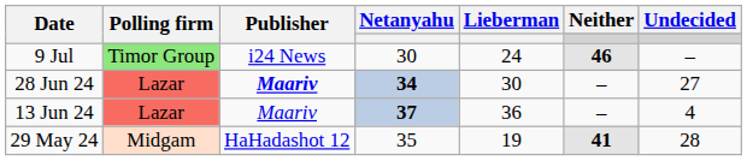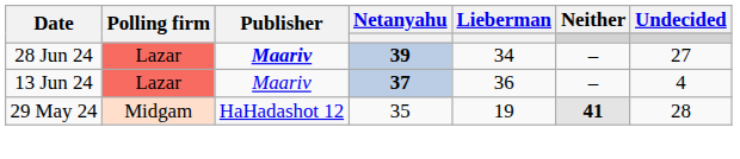 <table class="wikitable sortable" style="text-align:center; font-size:90%; line-height:13px">
 <tr>
 <th rowspan=2>Date</th>
 <th rowspan=2>Polling firm</th>
 <th rowspan=2>Publisher</th>
 <th><a href='#'>Netanyahu</a></th>
 <th><a href='#'>Lieberman</a></th>
 <th>Neither</th>
 <th><a href='#'>Undecided</a></th>
 </tr>
 <tr>
 <th style=background:></th>
 <th style=background:></th>
 <th style=background:#d3d3d3></th>
 <th style=background:#d3d3d3></th>
 </tr>
 <tr>
-<td data-sort-value=2024-07-09>9 Jul</td>
-<td style=background:#8DE67E>Timor Group</td>
-<td><a href='#'>i24 News</a></td>
-<td>30					</td>
-<td>24					</td>
-<td style=background:#E4E4E4><strong>46</strong>	</td>
-<td>–					</td>
-</tr>
-<tr>
 <td data-sort-value=2024-06-28>28 Jun 24</td>
 <td style=background:#F86B61>Lazar</td>
 <td><strong><em><a href='#'>Maariv</a></em></strong></td>
-<td style=background:#BBCDE4><strong>34</strong>	</td>
-<td>30					</td>
+<td style=background:#BBCDE4><strong>39</strong>	</td>
+<td>34					</td>
 <td>–					</td>
 <td>27					</td>
 </tr>
 <tr>
 <td data-sort-value=2024-06-13>13 Jun 24</td>
 <td style=background:#F86B61>Lazar</td>
 <td><em><a href='#'>Maariv</a></em></td>
 <td style=background:#BBCDE4><strong>37</strong>	</td>
 <td>36					</td>
 <td>–					</td>
 <td>4					</td>
 </tr>
 <tr>
 <td data-sort-value=2024-05-29>29 May 24</td>
 <td style=background:#FFDFCC>Midgam</td>
 <td><a href='#'>HaHadashot 12</a></td>
 <td>35					</td>
 <td>19					</td>
 <td style=background:#E4E4E4><strong>41</strong>	</td>
 <td>28					</td>
 </tr>
 </table>
